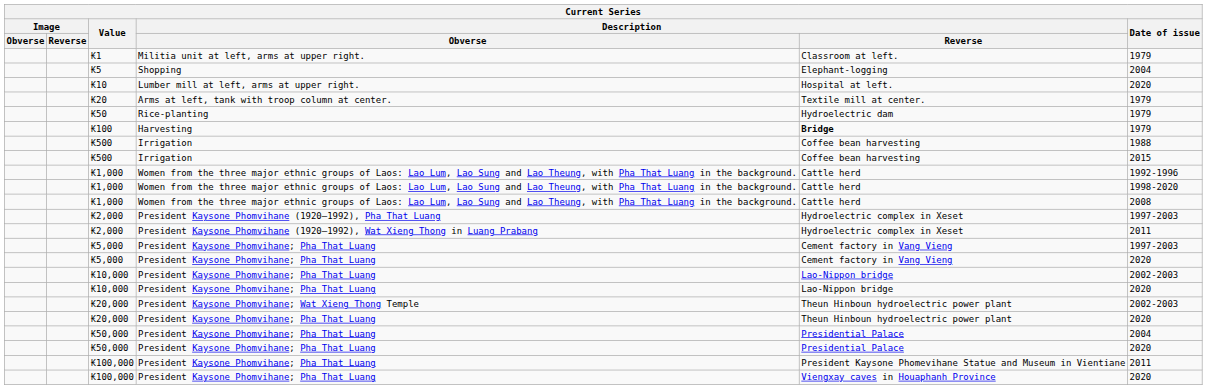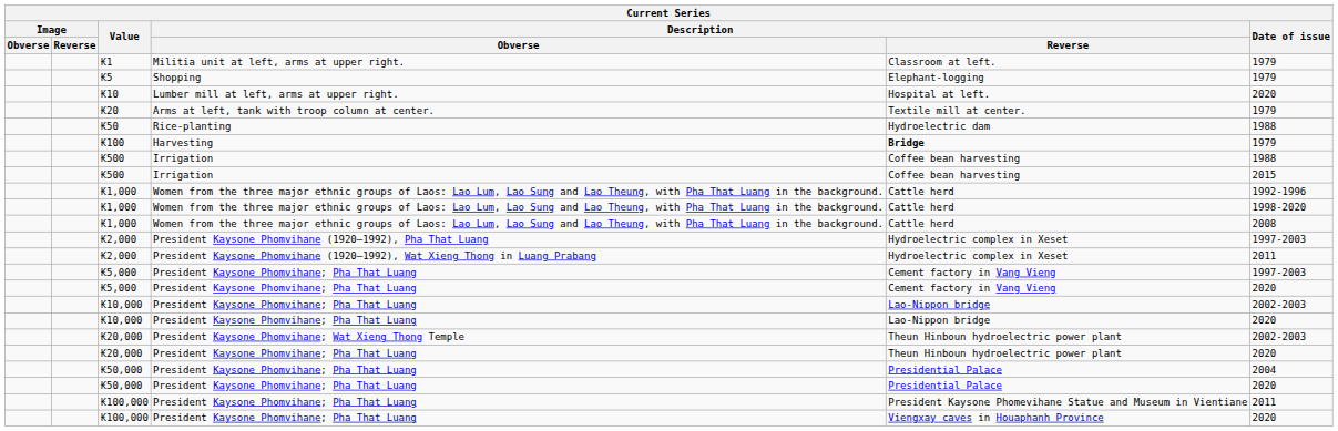 <table class="wikitable" style="font-size: 100%">
 <tr>
 <th colspan="9">Current Series</th>
 </tr>
 <tr>
 <th colspan="2">Image</th>
 <th rowspan="2">Value</th>
 <th colspan="2">Description</th>
 <th rowspan="2">Date of issue</th>
 </tr>
 <tr>
 <th>Obverse</th>
 <th>Reverse</th>
 <th>Obverse</th>
 <th>Reverse</th>
 </tr>
 <tr>
 <td></td>
 <td></td>
 <td>₭1</td>
 <td>Militia unit at left, arms at upper right.</td>
 <td>Classroom at left.</td>
 <td>1979</td>
 </tr>
 <tr>
 <td></td>
 <td></td>
 <td>₭5</td>
 <td>Shopping</td>
 <td>Elephant-logging</td>
-<td>2004</td>
+<td>1979</td>
 </tr>
 <tr>
 <td></td>
 <td></td>
 <td>₭10</td>
 <td>Lumber mill at left, arms at upper right.</td>
 <td>Hospital at left.</td>
 <td>2020</td>
 </tr>
 <tr>
 <td></td>
 <td></td>
 <td>₭20</td>
 <td>Arms at left, tank with troop column at center.</td>
 <td>Textile mill at center.</td>
 <td>1979</td>
 </tr>
 <tr>
 <td></td>
 <td></td>
 <td>₭50</td>
 <td>Rice-planting</td>
 <td>Hydroelectric dam</td>
-<td>1979</td>
+<td>1988</td>
 </tr>
 <tr>
 <td></td>
 <td></td>
 <td>₭100</td>
 <td>Harvesting</td>
 <td><strong>Bridge</strong></td>
 <td>1979</td>
 </tr>
 <tr>
 <td></td>
 <td></td>
 <td>₭500</td>
 <td>Irrigation</td>
 <td>Coffee bean harvesting</td>
 <td>1988</td>
 </tr>
 <tr>
 <td></td>
 <td></td>
 <td>₭500</td>
 <td>Irrigation</td>
 <td>Coffee bean harvesting</td>
 <td>2015</td>
 </tr>
 <tr>
 <td></td>
 <td></td>
 <td>₭1,000</td>
 <td>Women from the three major ethnic groups of Laos: <a href='#'>Lao Lum</a>, <a href='#'>Lao Sung</a> and <a href='#'>Lao Theung</a>, with <a href='#'>Pha That Luang</a> in the background.</td>
 <td>Cattle herd</td>
 <td>1992-1996</td>
 </tr>
 <tr>
 <td></td>
 <td></td>
 <td>₭1,000</td>
 <td>Women from the three major ethnic groups of Laos: <a href='#'>Lao Lum</a>, <a href='#'>Lao Sung</a> and <a href='#'>Lao Theung</a>, with <a href='#'>Pha That Luang</a> in the background.</td>
 <td>Cattle herd</td>
 <td>1998-2020</td>
 </tr>
 <tr>
 <td></td>
 <td></td>
 <td>₭1,000</td>
 <td>Women from the three major ethnic groups of Laos: <a href='#'>Lao Lum</a>, <a href='#'>Lao Sung</a> and <a href='#'>Lao Theung</a>, with <a href='#'>Pha That Luang</a> in the background.</td>
 <td>Cattle herd</td>
 <td>2008</td>
 </tr>
 <tr>
 <td></td>
 <td></td>
 <td>₭2,000</td>
 <td>President <a href='#'>Kaysone Phomvihane</a> (1920–1992), <a href='#'>Pha That Luang</a></td>
 <td>Hydroelectric complex in Xeset</td>
 <td>1997-2003</td>
 </tr>
 <tr>
 <td></td>
 <td></td>
 <td>₭2,000</td>
 <td>President <a href='#'>Kaysone Phomvihane</a> (1920–1992), <a href='#'>Wat Xieng Thong</a> in <a href='#'>Luang Prabang</a></td>
 <td>Hydroelectric complex in Xeset</td>
 <td>2011</td>
 </tr>
 <tr>
 <td></td>
 <td></td>
 <td>₭5,000</td>
 <td>President <a href='#'>Kaysone Phomvihane</a>; <a href='#'>Pha That Luang</a></td>
 <td>Cement factory in <a href='#'>Vang Vieng</a></td>
 <td>1997-2003</td>
 </tr>
 <tr>
 <td></td>
 <td></td>
 <td>₭5,000</td>
 <td>President <a href='#'>Kaysone Phomvihane</a>; <a href='#'>Pha That Luang</a></td>
 <td>Cement factory in <a href='#'>Vang Vieng</a></td>
 <td>2020</td>
 </tr>
 <tr>
 <td></td>
 <td></td>
 <td>₭10,000</td>
 <td>President <a href='#'>Kaysone Phomvihane</a>; <a href='#'>Pha That Luang</a></td>
 <td><a href='#'>Lao-Nippon bridge</a></td>
 <td>2002-2003</td>
 </tr>
 <tr>
 <td></td>
 <td></td>
 <td>₭10,000</td>
 <td>President <a href='#'>Kaysone Phomvihane</a>; <a href='#'>Pha That Luang</a></td>
 <td>Lao-Nippon bridge</td>
 <td>2020</td>
 </tr>
 <tr>
 <td></td>
 <td></td>
 <td>₭20,000</td>
 <td>President <a href='#'>Kaysone Phomvihane</a>; <a href='#'>Wat Xieng Thong</a> Temple</td>
 <td>Theun Hinboun hydroelectric power plant</td>
 <td>2002-2003</td>
 </tr>
 <tr>
 <td></td>
 <td></td>
 <td>₭20,000</td>
 <td>President <a href='#'>Kaysone Phomvihane</a>; <a href='#'>Pha That Luang</a></td>
 <td>Theun Hinboun hydroelectric power plant</td>
 <td>2020</td>
 </tr>
 <tr>
 <td></td>
 <td></td>
 <td>₭50,000</td>
 <td>President <a href='#'>Kaysone Phomvihane</a>; <a href='#'>Pha That Luang</a></td>
 <td><a href='#'>Presidential Palace</a></td>
 <td>2004</td>
 </tr>
 <tr>
 <td></td>
 <td></td>
 <td>₭50,000</td>
 <td>President <a href='#'>Kaysone Phomvihane</a>; <a href='#'>Pha That Luang</a></td>
 <td><a href='#'>Presidential Palace</a></td>
 <td>2020</td>
 </tr>
 <tr>
 <td></td>
 <td></td>
 <td>₭100,000</td>
 <td>President <a href='#'>Kaysone Phomvihane</a>; <a href='#'>Pha That Luang</a></td>
 <td>President Kaysone Phomevihane Statue and Museum  in Vientiane</td>
 <td>2011</td>
 </tr>
 <tr>
 <td></td>
 <td></td>
 <td>₭100,000</td>
 <td>President <a href='#'>Kaysone Phomvihane</a>; <a href='#'>Pha That Luang</a></td>
 <td><a href='#'>Viengxay caves</a> in <a href='#'>Houaphanh Province</a></td>
 <td>2020</td>
 </tr>
 </table>
